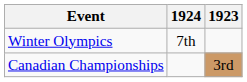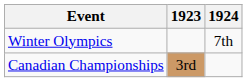 <table class="wikitable">
 <tr>
 <th>Event</th>
+<th>1923</th>
 <th>1924</th>
-<th>1923</th>
 </tr>
 <tr>
 <td><a href='#'>Winter Olympics</a></td>
+<td></td>
 <td align="center">7th</td>
-<td></td>
 </tr>
 <tr>
 <td><a href='#'>Canadian Championships</a></td>
+<td align="center" bgcolor="cc9966">3rd</td>
 <td></td>
-<td align="center" bgcolor="cc9966">3rd</td>
 </tr>
 </table>
